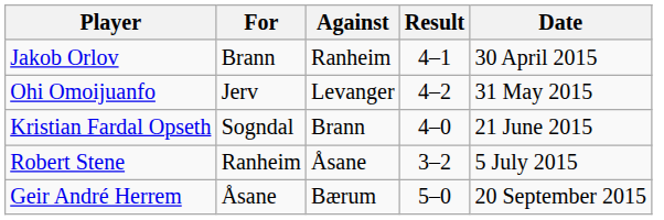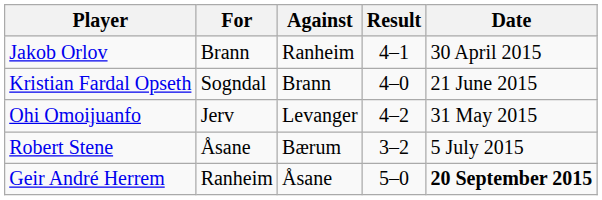 <table class="wikitable sortable">
 <tr>
 <th>Player</th>
 <th>For</th>
 <th>Against</th>
 <th>Result</th>
 <th>Date</th>
 </tr>
 <tr>
 <td> <a href='#'>Jakob Orlov</a></td>
 <td>Brann</td>
 <td>Ranheim</td>
 <td style="text-align:center">4–1</td>
 <td>30 April 2015</td>
 </tr>
 <tr>
+<td> <a href='#'>Kristian Fardal Opseth</a></td>
+<td>Sogndal</td>
+<td>Brann</td>
+<td style="text-align:center">4–0</td>
+<td>21 June 2015</td>
+</tr>
+<tr>
 <td> <a href='#'>Ohi Omoijuanfo</a></td>
 <td>Jerv</td>
 <td>Levanger</td>
 <td style="text-align:center">4–2</td>
 <td>31 May 2015</td>
 </tr>
 <tr>
-<td> <a href='#'>Kristian Fardal Opseth</a></td>
-<td>Sogndal</td>
-<td>Brann</td>
-<td style="text-align:center">4–0</td>
-<td>21 June 2015</td>
-</tr>
-<tr>
 <td> <a href='#'>Robert Stene</a></td>
-<td>Ranheim</td>
 <td>Åsane</td>
+<td>Bærum</td>
 <td style="text-align:center">3–2</td>
 <td>5 July 2015</td>
 </tr>
 <tr>
 <td> <a href='#'>Geir André Herrem</a></td>
+<td>Ranheim</td>
 <td>Åsane</td>
-<td>Bærum</td>
 <td style="text-align:center">5–0</td>
-<td>20 September 2015</td>
+<td><strong>20 September 2015</strong></td>
 </tr>
 </table>
